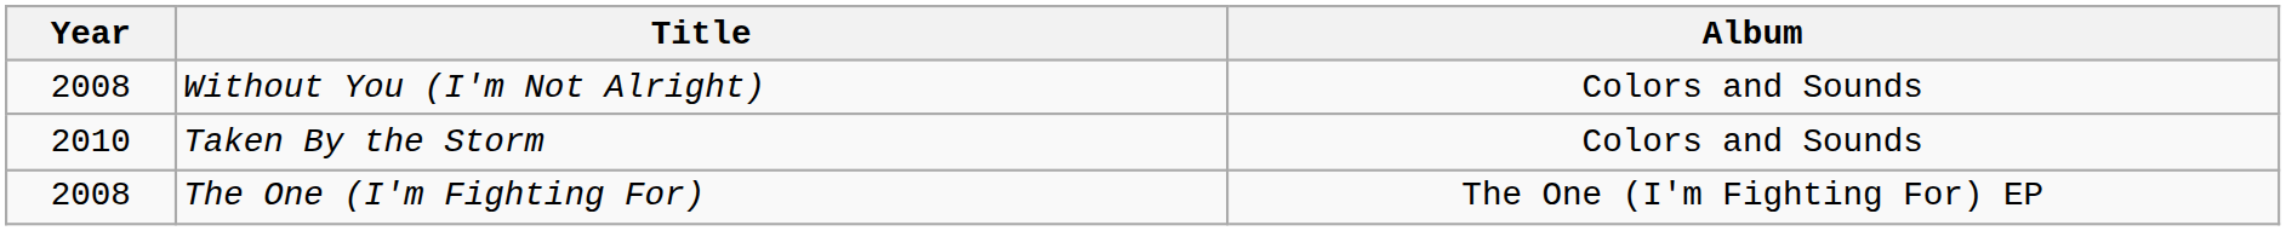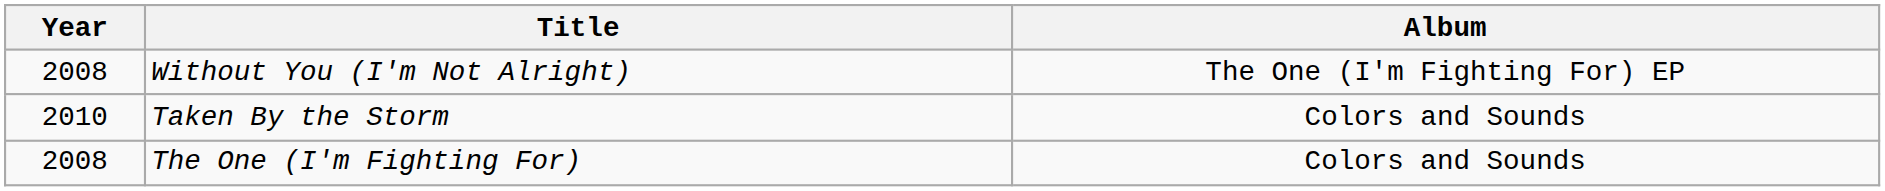 <table class="wikitable" width="70%">
 <tr>
 <th>Year</th>
 <th>Title</th>
 <th>Album</th>
 </tr>
 <tr>
 <td align="center">2008</td>
 <td align="left"><em>Without You (I'm Not Alright)</em></td>
-<td align="center">Colors and Sounds</td>
+<td align="center">The One (I'm Fighting For) EP</td>
 </tr>
 <tr>
 <td align="center">2010</td>
 <td align="left"><em>Taken By the Storm</em></td>
 <td align="center">Colors and Sounds</td>
 </tr>
 <tr>
 <td align="center">2008</td>
 <td align="left"><em>The One (I'm Fighting For)</em></td>
-<td align="center">The One (I'm Fighting For) EP</td>
+<td align="center">Colors and Sounds</td>
 </tr>
 </table>
